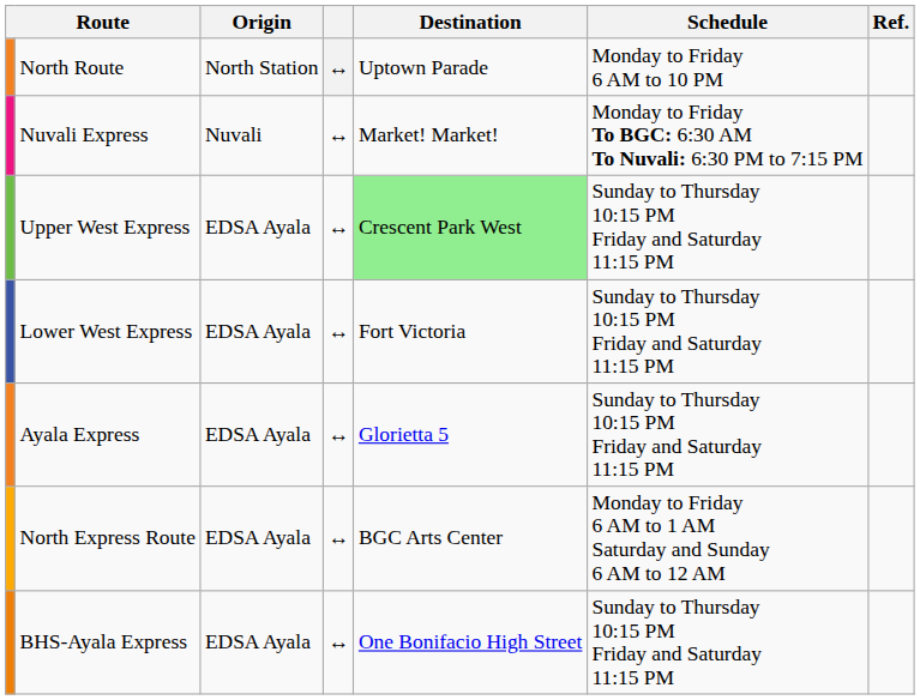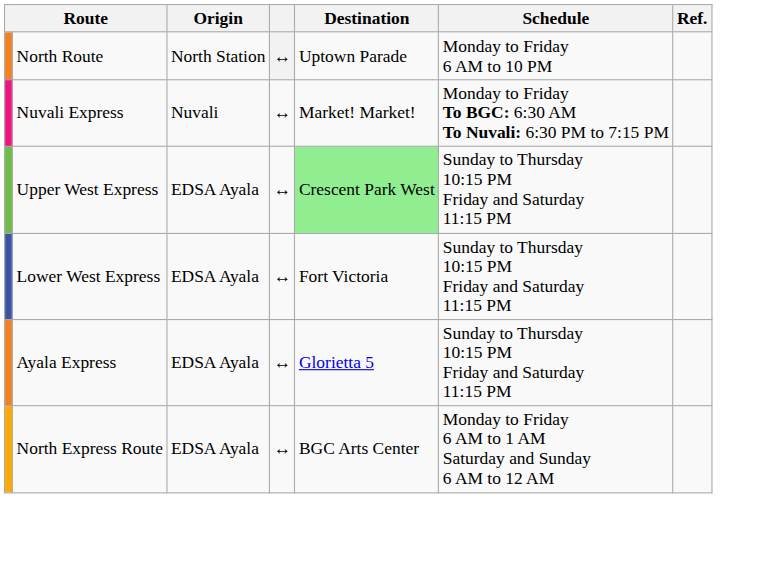 <table class="wikitable sortable">
 <tr>
 <th colspan="2">Route</th>
 <th>Origin</th>
 <th class="unsortable"></th>
 <th>Destination</th>
 <th>Schedule</th>
 <th>Ref.</th>
 </tr>
 <tr>
 <td bgcolor="#f58020"></td>
 <td>North Route</td>
 <td data-sort-value="North Station"> North Station</td>
 <th>↔</th>
 <td data-sort-value="Uptown Parade"> Uptown Parade</td>
 <td>Monday to Friday<br>6 AM to 10 PM</td>
 <td></td>
 </tr>
 <tr>
 <td bgcolor="ef1381"></td>
 <td>Nuvali Express</td>
 <td data-sort-value="Nuvali"> Nuvali</td>
 <td>↔</td>
 <td data-sort-value="Market Market"> Market! Market!</td>
 <td>Monday to Friday<br><strong>To BGC:</strong> 6:30 AM<br><strong>To Nuvali:</strong> 6:30 PM to 7:15 PM</td>
 <td></td>
 </tr>
 <tr>
 <td bgcolor="6CBD45"></td>
 <td>Upper West Express</td>
 <td data-sort-value="EDSA Ayala"> EDSA Ayala</td>
 <td>↔</td>
 <td data-sort-value="Crescent Park West" style="background: lightgreen;"> Crescent Park West</td>
 <td>Sunday to Thursday<br>10:15 PM<br>Friday and Saturday<br>11:15 PM</td>
 <td></td>
 </tr>
 <tr>
 <td bgcolor="3954A5"></td>
 <td>Lower West Express</td>
 <td data-sort-value="EDSA Ayala"> EDSA Ayala</td>
 <td>↔</td>
 <td data-sort-value="Fort Victoria"> Fort Victoria</td>
 <td>Sunday to Thursday<br>10:15 PM<br>Friday and Saturday<br>11:15 PM</td>
 <td></td>
 </tr>
 <tr>
 <td bgcolor="f58020"></td>
 <td>Ayala Express</td>
 <td data-sort-value="EDSA Ayala"> EDSA Ayala</td>
 <td>↔</td>
 <td data-sort-value="Glorietta 5"> <a href='#'>Glorietta 5</a></td>
 <td>Sunday to Thursday<br>10:15 PM<br>Friday and Saturday<br>11:15 PM</td>
 <td></td>
 </tr>
 <tr>
 <td bgcolor="ffaa00"></td>
 <td>North Express Route</td>
 <td data-sort-value="EDSA Ayala"> EDSA Ayala</td>
 <td>↔</td>
 <td data-sort-value="BGC Arts Center"> BGC Arts Center</td>
 <td>Monday to Friday<br>6 AM to 1 AM<br>Saturday and Sunday<br>6 AM to 12 AM</td>
 <td></td>
 </tr>
-<tr>
-<td bgcolor=#ef7f07></td>
-<td>BHS-Ayala Express</td>
-<td data-sort-value="EDSA Ayala"> EDSA Ayala</td>
-<td>↔</td>
-<td data-sort-value="One Bonifacio High Street"> <a href='#'>One Bonifacio High Street</a></td>
-<td>Sunday to Thursday<br>10:15 PM<br>Friday and Saturday<br>11:15 PM</td>
-<td></td>
-</tr>
 </table>
